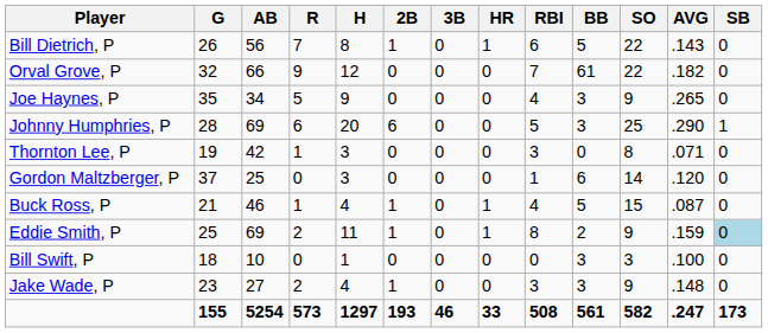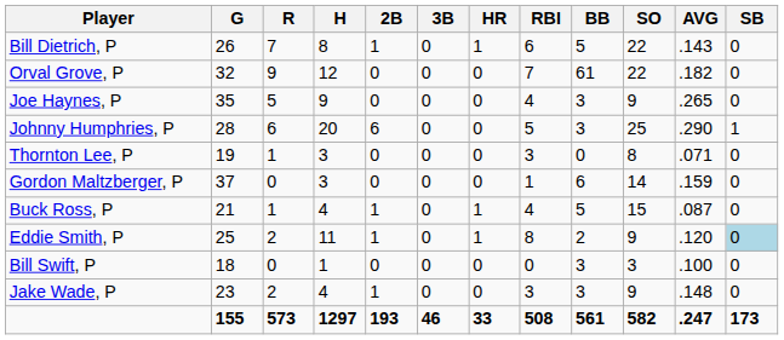 <table class="wikitable sortable">
 <tr>
 <th width="24%">Player</th>
 <th width="6%">G</th>
-<th width="6%">AB</th>
 <th width="6%">R</th>
 <th width="6%">H</th>
 <th width="6%">2B</th>
 <th width="6%">3B</th>
 <th width="6%">HR</th>
 <th width="6%">RBI</th>
 <th width="6%">BB</th>
 <th width="6%">SO</th>
 <th width="6%">AVG</th>
 <th width="6%">SB</th>
 </tr>
 <tr>
 <td><a href='#'>Bill Dietrich</a>, P</td>
 <td>26</td>
-<td>56</td>
 <td>7</td>
 <td>8</td>
 <td>1</td>
 <td>0</td>
 <td>1</td>
 <td>6</td>
 <td>5</td>
 <td>22</td>
 <td>.143</td>
 <td>0</td>
 </tr>
 <tr>
 <td><a href='#'>Orval Grove</a>, P</td>
 <td>32</td>
-<td>66</td>
 <td>9</td>
 <td>12</td>
 <td>0</td>
 <td>0</td>
 <td>0</td>
 <td>7</td>
 <td>61</td>
 <td>22</td>
 <td>.182</td>
 <td>0</td>
 </tr>
 <tr>
 <td><a href='#'>Joe Haynes</a>, P</td>
 <td>35</td>
-<td>34</td>
 <td>5</td>
 <td>9</td>
 <td>0</td>
 <td>0</td>
 <td>0</td>
 <td>4</td>
 <td>3</td>
 <td>9</td>
 <td>.265</td>
 <td>0</td>
 </tr>
 <tr>
 <td><a href='#'>Johnny Humphries</a>, P</td>
 <td>28</td>
-<td>69</td>
 <td>6</td>
 <td>20</td>
 <td>6</td>
 <td>0</td>
 <td>0</td>
 <td>5</td>
 <td>3</td>
 <td>25</td>
 <td>.290</td>
 <td>1</td>
 </tr>
 <tr>
 <td><a href='#'>Thornton Lee</a>, P</td>
 <td>19</td>
-<td>42</td>
 <td>1</td>
 <td>3</td>
 <td>0</td>
 <td>0</td>
 <td>0</td>
 <td>3</td>
 <td>0</td>
 <td>8</td>
 <td>.071</td>
 <td>0</td>
 </tr>
 <tr>
 <td><a href='#'>Gordon Maltzberger</a>, P</td>
 <td>37</td>
-<td>25</td>
 <td>0</td>
 <td>3</td>
 <td>0</td>
 <td>0</td>
 <td>0</td>
 <td>1</td>
 <td>6</td>
 <td>14</td>
-<td>.120</td>
+<td>.159</td>
 <td>0</td>
 </tr>
 <tr>
 <td><a href='#'>Buck Ross</a>, P</td>
 <td>21</td>
-<td>46</td>
 <td>1</td>
 <td>4</td>
 <td>1</td>
 <td>0</td>
 <td>1</td>
 <td>4</td>
 <td>5</td>
 <td>15</td>
 <td>.087</td>
 <td>0</td>
 </tr>
 <tr>
 <td><a href='#'>Eddie Smith</a>, P</td>
 <td>25</td>
-<td>69</td>
 <td>2</td>
 <td>11</td>
 <td>1</td>
 <td>0</td>
 <td>1</td>
 <td>8</td>
 <td>2</td>
 <td>9</td>
-<td>.159</td>
+<td>.120</td>
 <td style="background: lightblue;">0</td>
 </tr>
 <tr>
 <td><a href='#'>Bill Swift</a>, P</td>
 <td>18</td>
-<td>10</td>
 <td>0</td>
 <td>1</td>
 <td>0</td>
 <td>0</td>
 <td>0</td>
 <td>0</td>
 <td>3</td>
 <td>3</td>
 <td>.100</td>
 <td>0</td>
 </tr>
 <tr>
 <td><a href='#'>Jake Wade</a>, P</td>
 <td>23</td>
-<td>27</td>
 <td>2</td>
 <td>4</td>
 <td>1</td>
 <td>0</td>
 <td>0</td>
 <td>3</td>
 <td>3</td>
 <td>9</td>
 <td>.148</td>
 <td>0</td>
 </tr>
 <tr class="sortbottom">
 <td></td>
 <td><strong>155</strong></td>
-<td><strong>5254</strong></td>
 <td><strong>573</strong></td>
 <td><strong>1297</strong></td>
 <td><strong>193</strong></td>
 <td><strong>46</strong></td>
 <td><strong>33</strong></td>
 <td><strong>508</strong></td>
 <td><strong>561</strong></td>
 <td><strong>582</strong></td>
 <td><strong>.247</strong></td>
 <td><strong>173</strong></td>
 </tr>
 </table>
